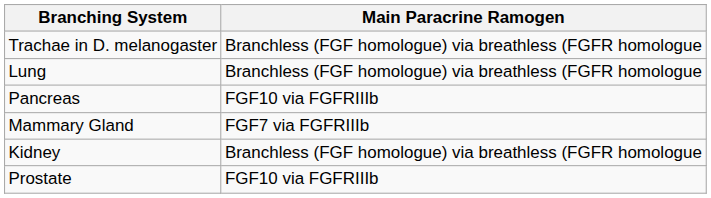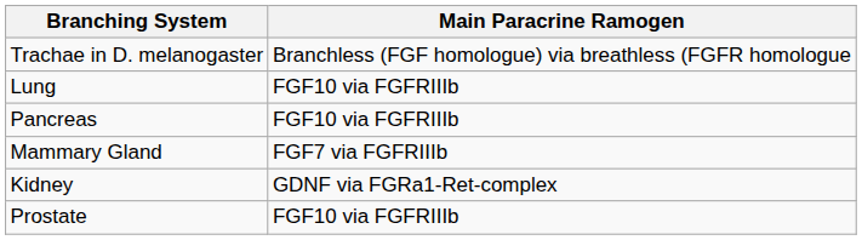 <table class="wikitable">
 <tr>
 <th>Branching System</th>
 <th>Main Paracrine Ramogen</th>
 </tr>
 <tr>
 <td>Trachae in D. melanogaster</td>
 <td>Branchless (FGF homologue) via breathless (FGFR homologue</td>
 </tr>
 <tr>
 <td>Lung</td>
-<td>Branchless (FGF homologue) via breathless (FGFR homologue</td>
+<td>FGF10 via FGFRIIIb</td>
 </tr>
 <tr>
 <td>Pancreas</td>
 <td>FGF10 via FGFRIIIb</td>
 </tr>
 <tr>
 <td>Mammary Gland</td>
 <td>FGF7 via FGFRIIIb</td>
 </tr>
 <tr>
 <td>Kidney</td>
-<td>Branchless (FGF homologue) via breathless (FGFR homologue</td>
+<td>GDNF via FGRa1-Ret-complex</td>
 </tr>
 <tr>
 <td>Prostate</td>
 <td>FGF10 via FGFRIIIb</td>
 </tr>
 </table>
